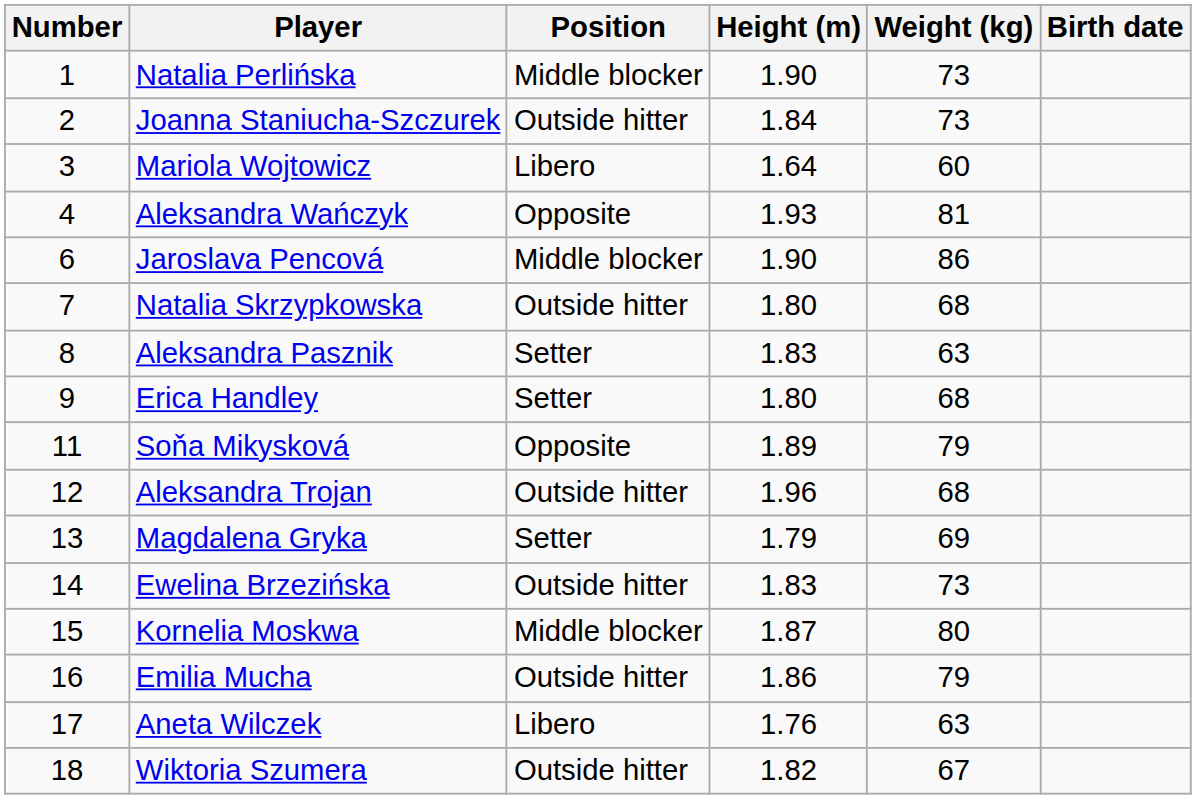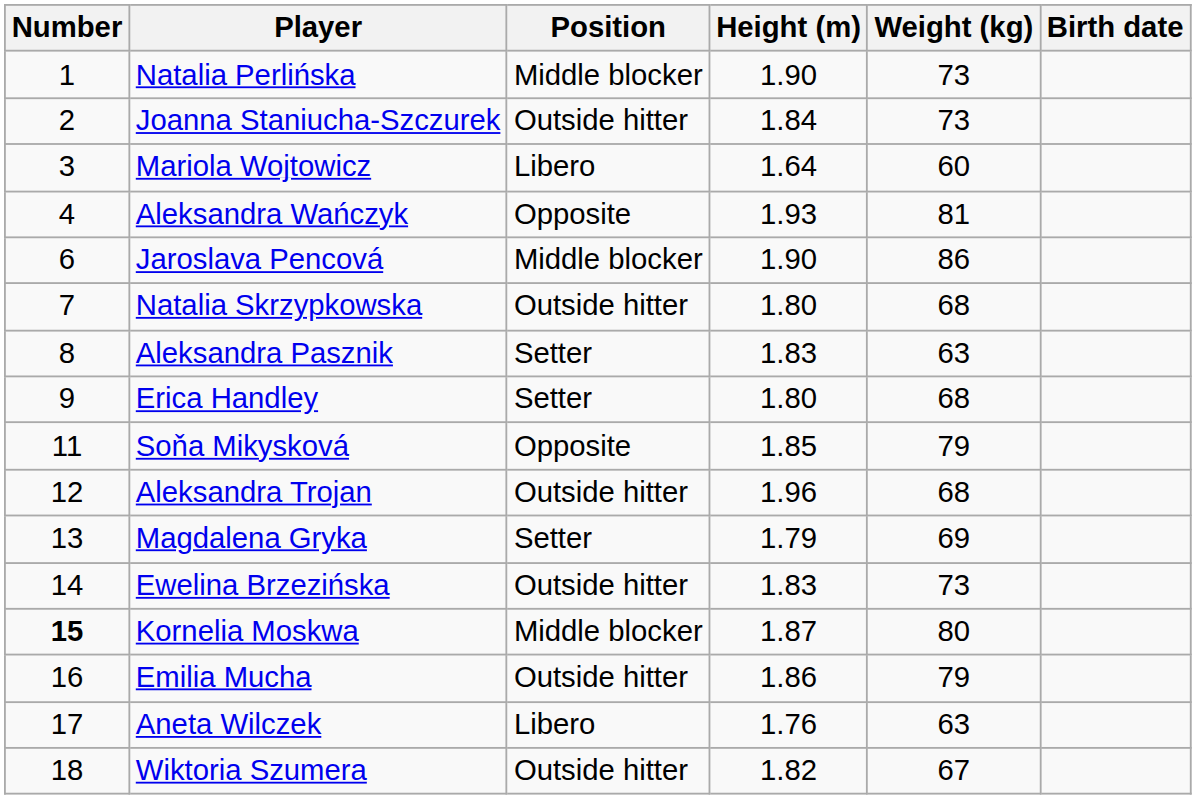 <table class="wikitable">
 <tr>
 <th>Number</th>
 <th>Player</th>
 <th>Position</th>
 <th>Height (m)</th>
 <th>Weight (kg)</th>
 <th>Birth date</th>
 </tr>
 <tr>
 <td align=center>1</td>
 <td> <a href='#'>Natalia Perlińska</a></td>
 <td>Middle blocker</td>
 <td align=center>1.90</td>
 <td align=center>73</td>
 <td></td>
 </tr>
 <tr>
 <td align=center>2</td>
 <td> <a href='#'>Joanna Staniucha-Szczurek</a></td>
 <td>Outside hitter</td>
 <td align=center>1.84</td>
 <td align=center>73</td>
 <td></td>
 </tr>
 <tr>
 <td align=center>3</td>
 <td> <a href='#'>Mariola Wojtowicz</a></td>
 <td>Libero</td>
 <td align=center>1.64</td>
 <td align=center>60</td>
 <td></td>
 </tr>
 <tr>
 <td align=center>4</td>
 <td> <a href='#'>Aleksandra Wańczyk</a></td>
 <td>Opposite</td>
 <td align=center>1.93</td>
 <td align=center>81</td>
 <td></td>
 </tr>
 <tr>
 <td align=center>6</td>
 <td> <a href='#'>Jaroslava Pencová</a></td>
 <td>Middle blocker</td>
 <td align=center>1.90</td>
 <td align=center>86</td>
 <td></td>
 </tr>
 <tr>
 <td align=center>7</td>
 <td> <a href='#'>Natalia Skrzypkowska</a></td>
 <td>Outside hitter</td>
 <td align=center>1.80</td>
 <td align=center>68</td>
 <td></td>
 </tr>
 <tr>
 <td align=center>8</td>
 <td> <a href='#'>Aleksandra Pasznik</a></td>
 <td>Setter</td>
 <td align=center>1.83</td>
 <td align=center>63</td>
 <td></td>
 </tr>
 <tr>
 <td align=center>9</td>
 <td> <a href='#'>Erica Handley</a></td>
 <td>Setter</td>
 <td align=center>1.80</td>
 <td align=center>68</td>
 <td></td>
 </tr>
 <tr>
 <td align=center>11</td>
 <td> <a href='#'>Soňa Mikysková</a></td>
 <td>Opposite</td>
-<td align=center>1.89</td>
+<td align=center>1.85</td>
 <td align=center>79</td>
 <td></td>
 </tr>
 <tr>
 <td align=center>12</td>
 <td> <a href='#'>Aleksandra Trojan</a></td>
 <td>Outside hitter</td>
 <td align=center>1.96</td>
 <td align=center>68</td>
 <td></td>
 </tr>
 <tr>
 <td align=center>13</td>
 <td> <a href='#'>Magdalena Gryka</a></td>
 <td>Setter</td>
 <td align=center>1.79</td>
 <td align=center>69</td>
 <td></td>
 </tr>
 <tr>
 <td align=center>14</td>
 <td> <a href='#'>Ewelina Brzezińska</a></td>
 <td>Outside hitter</td>
 <td align=center>1.83</td>
 <td align=center>73</td>
 <td></td>
 </tr>
 <tr>
-<td align=center>15</td>
+<td align=center><strong>15</strong></td>
 <td> <a href='#'>Kornelia Moskwa</a></td>
 <td>Middle blocker</td>
 <td align=center>1.87</td>
 <td align=center>80</td>
 <td></td>
 </tr>
 <tr>
 <td align=center>16</td>
 <td> <a href='#'>Emilia Mucha</a></td>
 <td>Outside hitter</td>
 <td align=center>1.86</td>
 <td align=center>79</td>
 <td></td>
 </tr>
 <tr>
 <td align=center>17</td>
 <td> <a href='#'>Aneta Wilczek</a></td>
 <td>Libero</td>
 <td align=center>1.76</td>
 <td align=center>63</td>
 <td></td>
 </tr>
 <tr>
 <td align=center>18</td>
 <td> <a href='#'>Wiktoria Szumera</a></td>
 <td>Outside hitter</td>
 <td align=center>1.82</td>
 <td align=center>67</td>
 <td></td>
 </tr>
 </table>
